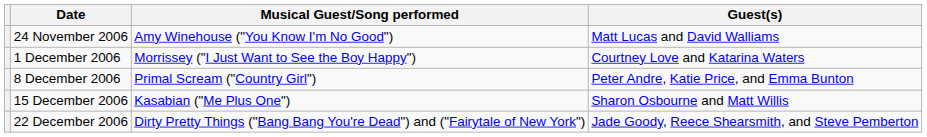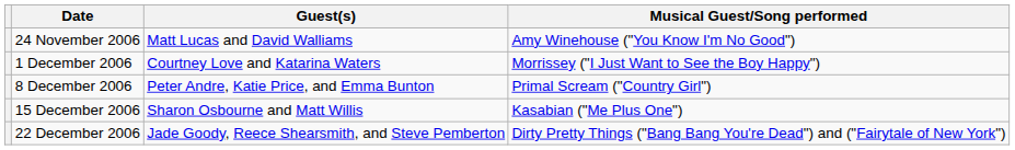 <table class="wikitable plainrowheaders">
 <tr>
 <th scope=col></th>
 <th scope=col>Date</th>
+<th scope=col>Guest(s)</th>
 <th scope=col>Musical Guest/Song performed</th>
-<th scope=col>Guest(s)</th>
 </tr>
 <tr>
 <th scope=row></th>
 <td>24 November 2006</td>
+<td><a href='#'>Matt Lucas</a> and <a href='#'>David Walliams</a></td>
 <td><a href='#'>Amy Winehouse</a> ("<a href='#'>You Know I'm No Good</a>")</td>
-<td><a href='#'>Matt Lucas</a> and <a href='#'>David Walliams</a></td>
 </tr>
 <tr>
 <th scope=row></th>
 <td>1 December 2006</td>
+<td><a href='#'>Courtney Love</a> and <a href='#'>Katarina Waters</a></td>
 <td><a href='#'>Morrissey</a> ("<a href='#'>I Just Want to See the Boy Happy</a>")</td>
-<td><a href='#'>Courtney Love</a> and <a href='#'>Katarina Waters</a></td>
 </tr>
 <tr>
 <th scope=row></th>
 <td>8 December 2006</td>
+<td><a href='#'>Peter Andre</a>, <a href='#'>Katie Price</a>, and <a href='#'>Emma Bunton</a></td>
 <td><a href='#'>Primal Scream</a> ("<a href='#'>Country Girl</a>")</td>
-<td><a href='#'>Peter Andre</a>, <a href='#'>Katie Price</a>, and <a href='#'>Emma Bunton</a></td>
 </tr>
 <tr>
 <th scope=row></th>
 <td>15 December 2006</td>
+<td><a href='#'>Sharon Osbourne</a> and <a href='#'>Matt Willis</a></td>
 <td><a href='#'>Kasabian</a> ("<a href='#'>Me Plus One</a>")</td>
-<td><a href='#'>Sharon Osbourne</a> and <a href='#'>Matt Willis</a></td>
 </tr>
 <tr>
 <th scope=row></th>
 <td>22 December 2006</td>
+<td><a href='#'>Jade Goody</a>, <a href='#'>Reece Shearsmith</a>, and <a href='#'>Steve Pemberton</a></td>
 <td><a href='#'>Dirty Pretty Things</a> ("<a href='#'>Bang Bang You're Dead</a>") and ("<a href='#'>Fairytale of New York</a>")</td>
-<td><a href='#'>Jade Goody</a>, <a href='#'>Reece Shearsmith</a>, and <a href='#'>Steve Pemberton</a></td>
 </tr>
 </table>
